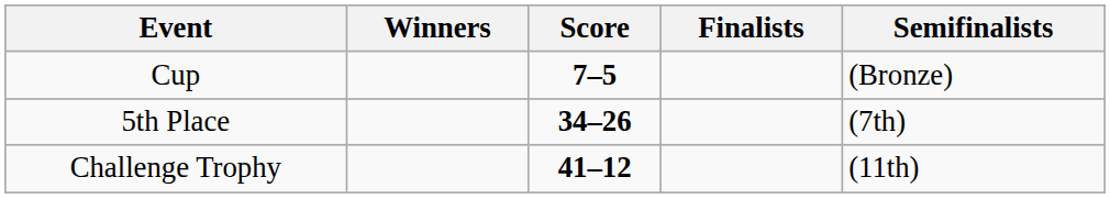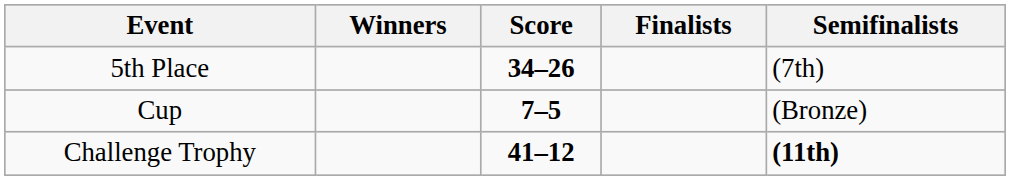 <table class="wikitable" width=600 style="text-align: center">
 <tr>
 <th>Event</th>
 <th>Winners</th>
 <th>Score</th>
 <th>Finalists</th>
 <th>Semifinalists</th>
 </tr>
 <tr>
+<td>5th Place</td>
+<td align=left><strong></strong></td>
+<td><strong>34–26</strong></td>
+<td align=left></td>
+<td align=left> (7th)<br></td>
+</tr>
+<tr>
 <td>Cup</td>
 <td align=left><strong></strong></td>
 <td><strong>7–5</strong></td>
 <td align=left></td>
 <td align=left> (Bronze)<br></td>
 </tr>
 <tr>
-<td>5th Place</td>
-<td align=left><strong></strong></td>
-<td><strong>34–26</strong></td>
-<td align=left></td>
-<td align=left> (7th)<br></td>
-</tr>
-<tr>
 <td>Challenge Trophy</td>
 <td align=left><strong></strong></td>
 <td><strong>41–12</strong></td>
 <td align=left></td>
-<td align=left> (11th)<br></td>
+<td align=left><strong> (11th)<br></strong></td>
 </tr>
 </table>
